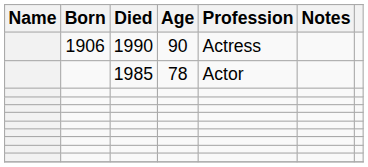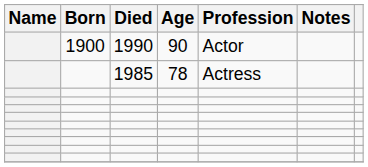 <table class="wikitable plainrowheaders sortable">
 <tr>
 <th scope="col">Name</th>
 <th scope="col">Born</th>
 <th scope="col">Died</th>
 <th scope="col">Age</th>
 <th scope="col">Profession</th>
 <th scope="col" class="unsortable">Notes</th>
 <th scope="col" class="unsortable"></th>
 </tr>
 <tr valign="top">
 <th scope="row"></th>
-<td align=center>1906</td>
+<td align=center>1900</td>
 <td align=center>1990</td>
 <td align=center>90</td>
-<td>Actress</td>
+<td>Actor</td>
 <td></td>
 <td align=center></td>
 </tr>
 <tr>
 <th scope="row"></th>
 <td align=center></td>
 <td align=center>1985</td>
 <td align=center>78</td>
-<td>Actor</td>
+<td>Actress</td>
 <td></td>
 <td align=center></td>
 </tr>
 <tr>
 <th scope="row"></th>
 <td align=center></td>
 <td align=center></td>
 <td align=center></td>
 <td></td>
 <td></td>
 <td align=center></td>
 </tr>
 <tr>
 <th scope="row"></th>
 <td align=center></td>
 <td align=center></td>
 <td align=center></td>
 <td></td>
 <td></td>
 <td align=center></td>
 </tr>
 <tr>
 <th scope="row"></th>
 <td align=center></td>
 <td align=center></td>
 <td align=center></td>
 <td></td>
 <td></td>
 <td align=center></td>
 </tr>
 <tr>
 <th scope="row"></th>
 <td align=center></td>
 <td align=center></td>
 <td align=center></td>
 <td></td>
 <td></td>
 <td align=center></td>
 </tr>
 <tr>
 <th scope="row"></th>
 <td align=center></td>
 <td align=center></td>
 <td align=center></td>
 <td></td>
 <td></td>
 <td align=center></td>
 </tr>
 <tr>
 <th scope="row"></th>
 <td align=center></td>
 <td align=center></td>
 <td align=center></td>
 <td></td>
 <td></td>
 <td align=center></td>
 </tr>
 <tr>
 <th scope="row"></th>
 <td align=center></td>
 <td align=center></td>
 <td align=center></td>
 <td></td>
 <td></td>
 <td align=center></td>
 </tr>
 <tr>
 <th scope="row"></th>
 <td align=center></td>
 <td align=center></td>
 <td align=center></td>
 <td></td>
 <td></td>
 <td align=center></td>
 </tr>
 <tr>
 <th scope="row"></th>
 <td align=center></td>
 <td align=center></td>
 <td align=center></td>
 <td></td>
 <td></td>
 <td align=center></td>
 </tr>
 <tr>
 </tr>
 </table>
